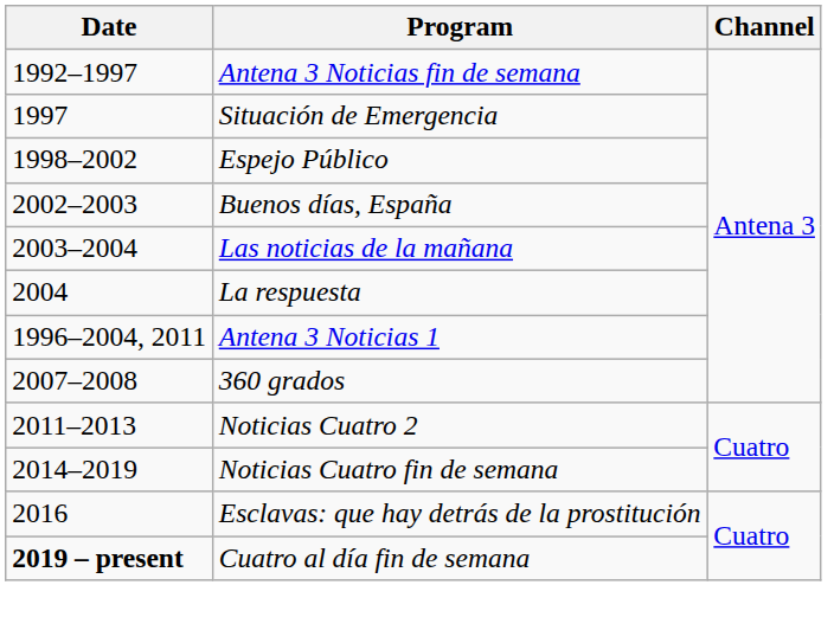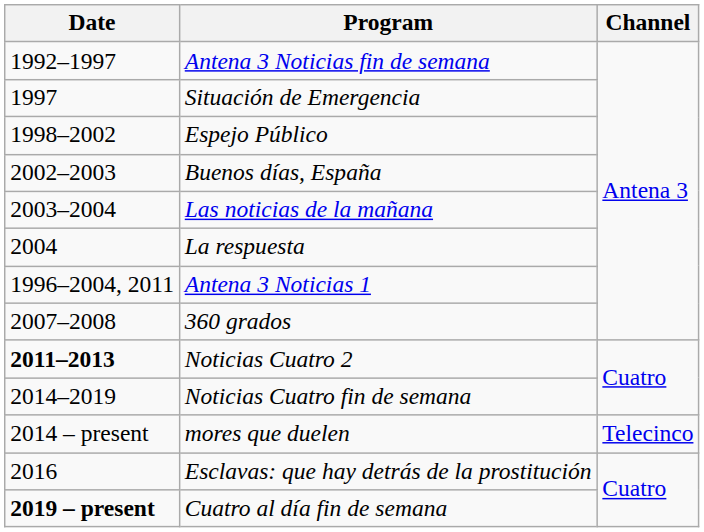 <table class="wikitable" style="text-align;">
 <tr>
 <th>Date</th>
 <th>Program</th>
 <th>Channel</th>
 </tr>
 <tr>
 <td>1992–1997</td>
 <td><a href='#'><em>Antena 3 Noticias fin de semana</em></a></td>
 <td rowspan="8"><a href='#'>Antena 3</a></td>
 </tr>
 <tr>
 <td>1997</td>
 <td><em>Situación de Emergencia</em></td>
 </tr>
 <tr>
 <td>1998–2002</td>
 <td><em>Espejo Público</em></td>
 </tr>
 <tr>
 <td>2002–2003</td>
 <td><em>Buenos días, España</em></td>
 </tr>
 <tr>
 <td>2003–2004</td>
 <td><a href='#'><em>Las noticias de la mañana</em></a></td>
 </tr>
 <tr>
 <td>2004</td>
 <td><em>La respuesta</em></td>
 </tr>
 <tr>
 <td>1996–2004, 2011</td>
 <td><a href='#'><em>Antena 3 Noticias 1</em></a></td>
 </tr>
 <tr>
 <td>2007–2008</td>
 <td><em>360 grados</em></td>
 </tr>
 <tr>
-<td>2011–2013</td>
+<td><strong>2011–2013</strong></td>
 <td><em>Noticias Cuatro 2</em></td>
 <td rowspan="2"><a href='#'>Cuatro</a></td>
 </tr>
 <tr>
 <td>2014–2019</td>
 <td><em>Noticias Cuatro fin de semana</em></td>
+</tr>
+<tr>
+<td>2014 – present</td>
+<td><em>mores que duelen</em></td>
+<td><a href='#'>Telecinco</a></td>
 </tr>
 <tr>
 <td>2016</td>
 <td><em>Esclavas: que hay detrás de la prostitución</em></td>
 <td rowspan="2"><a href='#'>Cuatro</a></td>
 </tr>
 <tr>
 <td><strong>2019 – present</strong></td>
 <td><em>Cuatro al día fin de semana</em></td>
 </tr>
 </table>
